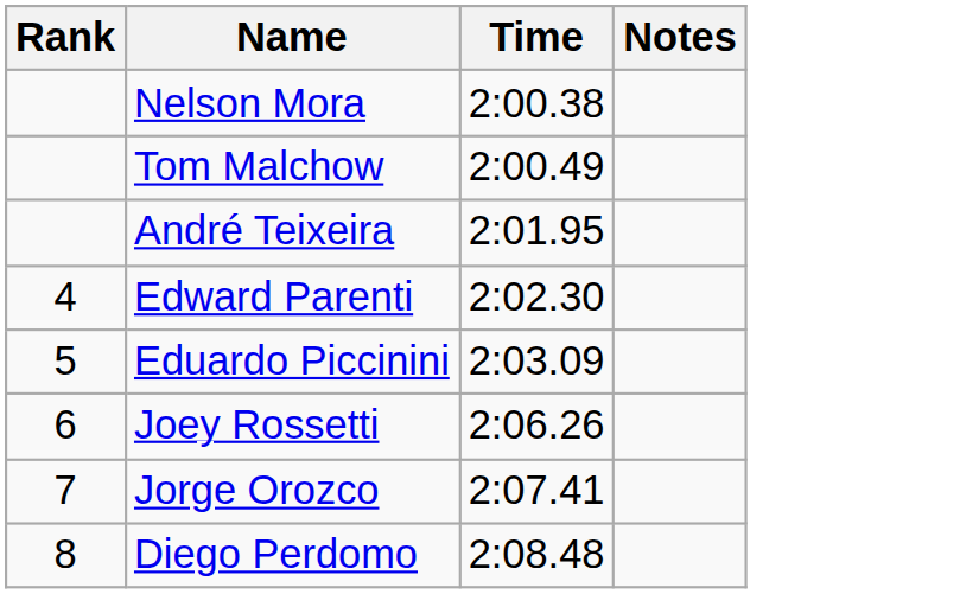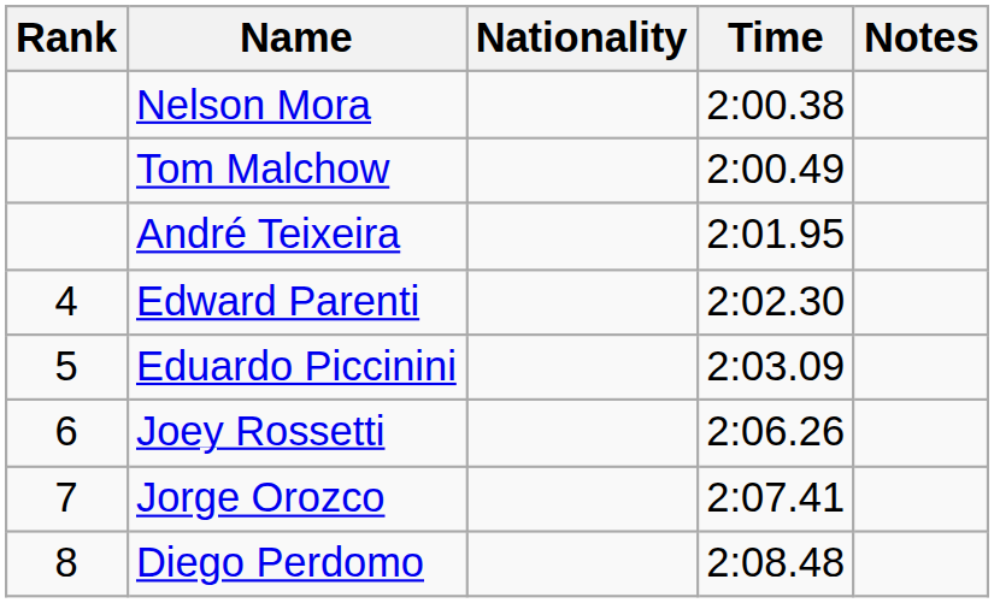 <table class="wikitable sortable" style="text-align:center">
 <tr>
 <th>Rank</th>
 <th>Name</th>
+<th>Nationality</th>
 <th>Time</th>
 <th>Notes</th>
 </tr>
 <tr>
 <td></td>
 <td align=left><a href='#'>Nelson Mora</a></td>
+<td align=left></td>
 <td>2:00.38</td>
 <td></td>
 </tr>
 <tr>
 <td></td>
 <td align=left><a href='#'>Tom Malchow</a></td>
+<td align=left></td>
 <td>2:00.49</td>
 <td></td>
 </tr>
 <tr>
 <td></td>
 <td align=left><a href='#'>André Teixeira</a></td>
+<td align=left></td>
 <td>2:01.95</td>
 <td></td>
 </tr>
 <tr>
 <td>4</td>
 <td align=left><a href='#'>Edward Parenti</a></td>
+<td align=left></td>
 <td>2:02.30</td>
 <td></td>
 </tr>
 <tr>
 <td>5</td>
 <td align=left><a href='#'>Eduardo Piccinini</a></td>
+<td align=left></td>
 <td>2:03.09</td>
 <td></td>
 </tr>
 <tr>
 <td>6</td>
 <td align=left><a href='#'>Joey Rossetti</a></td>
+<td align=left></td>
 <td>2:06.26</td>
 <td></td>
 </tr>
 <tr>
 <td>7</td>
 <td align=left><a href='#'>Jorge Orozco</a></td>
+<td align=left></td>
 <td>2:07.41</td>
 <td></td>
 </tr>
 <tr>
 <td>8</td>
 <td align=left><a href='#'>Diego Perdomo</a></td>
+<td align=left></td>
 <td>2:08.48</td>
 <td></td>
 </tr>
 </table>
